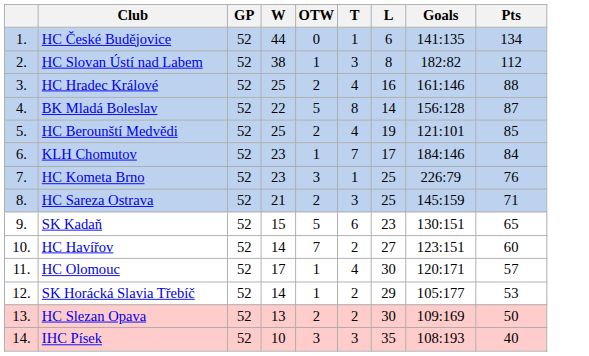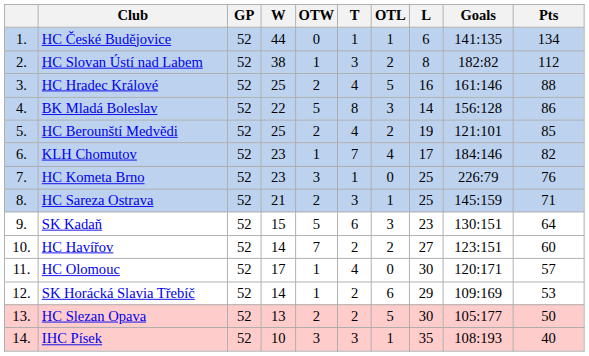 <table class="wikitable">
 <tr>
 <th width="30"></th>
 <th width="200">Club</th>
 <th width="30">GP</th>
 <th width="30">W</th>
 <th width="30">OTW</th>
 <th width="30">T</th>
+<th width="30">OTL</th>
 <th width="30">L</th>
 <th width="70">Goals</th>
 <th width="70">Pts</th>
 </tr>
 <tr bgcolor="#BCD2EE" align="center">
 <td>1.</td>
 <td align="left"><a href='#'>HC České Budějovice</a></td>
 <td>52</td>
 <td>44</td>
 <td>0</td>
+<td>1</td>
 <td>1</td>
 <td>6</td>
 <td>141:135</td>
 <td>134</td>
 </tr>
 <tr bgcolor="#BCD2EE" align="center">
 <td>2.</td>
 <td align="left"><a href='#'>HC Slovan Ústí nad Labem</a></td>
 <td>52</td>
 <td>38</td>
 <td>1</td>
 <td>3</td>
+<td>2</td>
 <td>8</td>
 <td>182:82</td>
 <td>112</td>
 </tr>
 <tr bgcolor="#BCD2EE" align="center">
 <td>3.</td>
 <td align="left"><a href='#'>HC Hradec Králové</a></td>
 <td>52</td>
 <td>25</td>
 <td>2</td>
 <td>4</td>
+<td>5</td>
 <td>16</td>
 <td>161:146</td>
 <td>88</td>
 </tr>
 <tr bgcolor="#BCD2EE" align="center">
 <td>4.</td>
 <td align="left"><a href='#'>BK Mladá Boleslav</a></td>
 <td>52</td>
 <td>22</td>
 <td>5</td>
 <td>8</td>
+<td>3</td>
 <td>14</td>
 <td>156:128</td>
-<td>87</td>
+<td>86</td>
 </tr>
 <tr bgcolor="#BCD2EE" align="center">
 <td>5.</td>
 <td align="left"><a href='#'>HC Berounští Medvědi</a></td>
 <td>52</td>
 <td>25</td>
 <td>2</td>
 <td>4</td>
+<td>2</td>
 <td>19</td>
 <td>121:101</td>
 <td>85</td>
 </tr>
 <tr bgcolor="#BCD2EE" align="center">
 <td>6.</td>
 <td align="left"><a href='#'>KLH Chomutov</a></td>
 <td>52</td>
 <td>23</td>
 <td>1</td>
 <td>7</td>
+<td>4</td>
 <td>17</td>
 <td>184:146</td>
-<td>84</td>
+<td>82</td>
 </tr>
 <tr bgcolor="#BCD2EE" align="center">
 <td>7.</td>
 <td align="left"><a href='#'>HC Kometa Brno</a></td>
 <td>52</td>
 <td>23</td>
 <td>3</td>
 <td>1</td>
+<td>0</td>
 <td>25</td>
 <td>226:79</td>
 <td>76</td>
 </tr>
 <tr bgcolor="#BCD2EE" align="center">
 <td>8.</td>
 <td align="left"><a href='#'>HC Sareza Ostrava</a></td>
 <td>52</td>
 <td>21</td>
 <td>2</td>
 <td>3</td>
+<td>1</td>
 <td>25</td>
 <td>145:159</td>
 <td>71</td>
 </tr>
 <tr bgcolor="#FFFFFF" align="center">
 <td>9.</td>
 <td align="left"><a href='#'>SK Kadaň</a></td>
 <td>52</td>
 <td>15</td>
 <td>5</td>
 <td>6</td>
+<td>3</td>
 <td>23</td>
 <td>130:151</td>
-<td>65</td>
+<td>64</td>
 </tr>
 <tr bgcolor="#FFFFFF" align="center">
 <td>10.</td>
 <td align="left"><a href='#'>HC Havířov</a></td>
 <td>52</td>
 <td>14</td>
 <td>7</td>
+<td>2</td>
 <td>2</td>
 <td>27</td>
 <td>123:151</td>
 <td>60</td>
 </tr>
 <tr bgcolor="#FFFFFF" align="center">
 <td>11.</td>
 <td align="left"><a href='#'>HC Olomouc</a></td>
 <td>52</td>
 <td>17</td>
 <td>1</td>
 <td>4</td>
+<td>0</td>
 <td>30</td>
 <td>120:171</td>
 <td>57</td>
 </tr>
 <tr bgcolor="#FFFFFF" align="center">
 <td>12.</td>
 <td align="left"><a href='#'>SK Horácká Slavia Třebíč</a></td>
 <td>52</td>
 <td>14</td>
 <td>1</td>
 <td>2</td>
+<td>6</td>
 <td>29</td>
-<td>105:177</td>
+<td>109:169</td>
 <td>53</td>
 </tr>
 <tr bgcolor="#FFCCCC" align="center">
 <td>13.</td>
 <td align="left"><a href='#'>HC Slezan Opava</a></td>
 <td>52</td>
 <td>13</td>
 <td>2</td>
 <td>2</td>
+<td>5</td>
 <td>30</td>
-<td>109:169</td>
+<td>105:177</td>
 <td>50</td>
 </tr>
 <tr bgcolor="#FFCCCC" align="center">
 <td>14.</td>
 <td align="left"><a href='#'>IHC Písek</a></td>
 <td>52</td>
 <td>10</td>
 <td>3</td>
 <td>3</td>
+<td>1</td>
 <td>35</td>
 <td>108:193</td>
 <td>40</td>
 </tr>
 </table>
